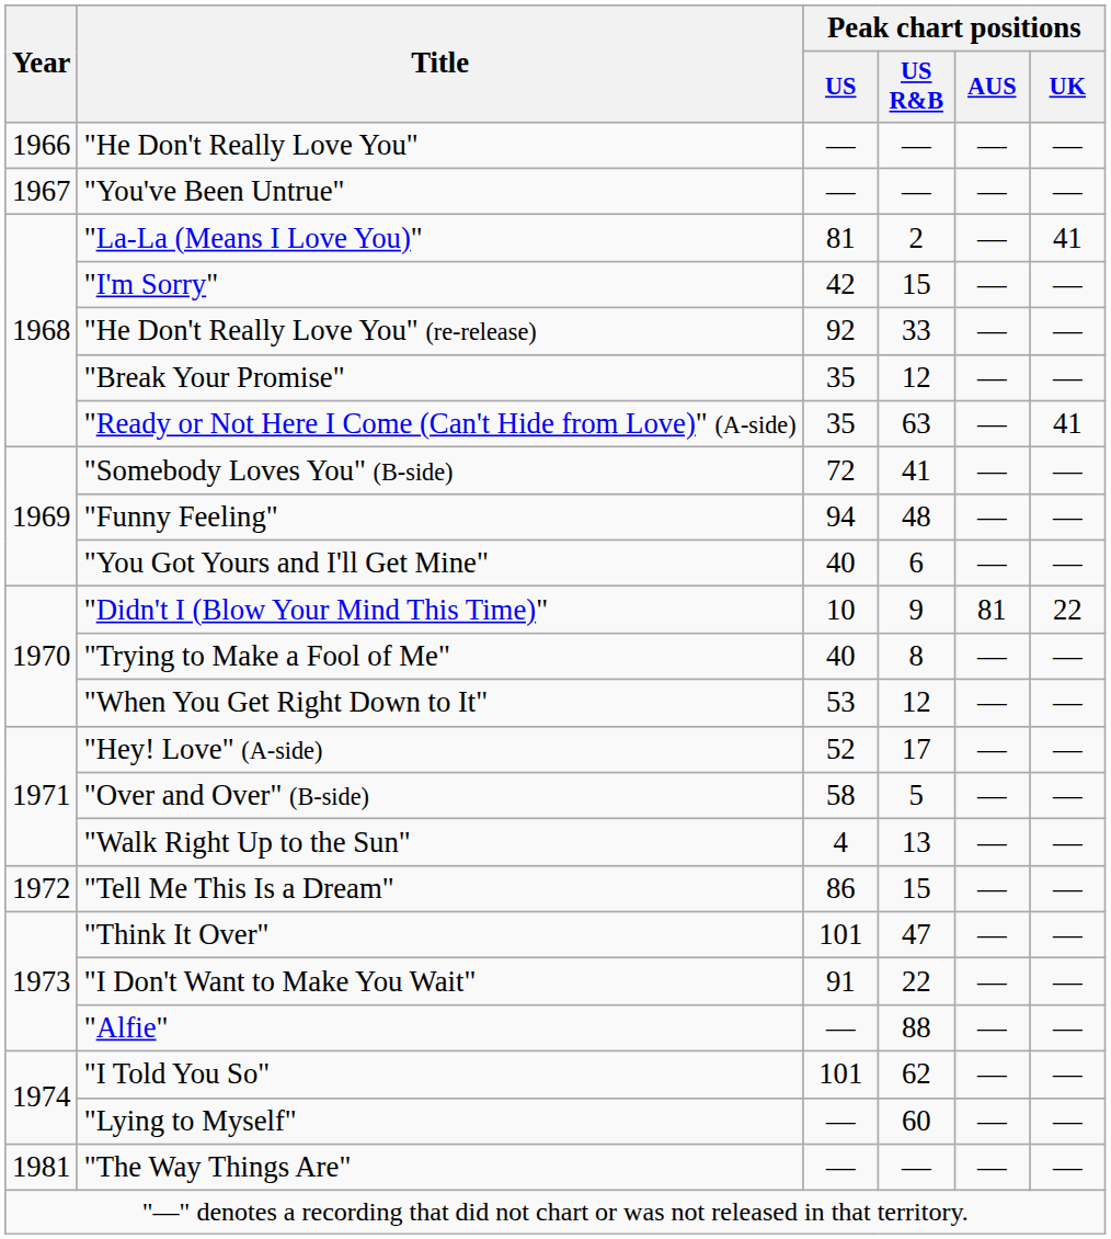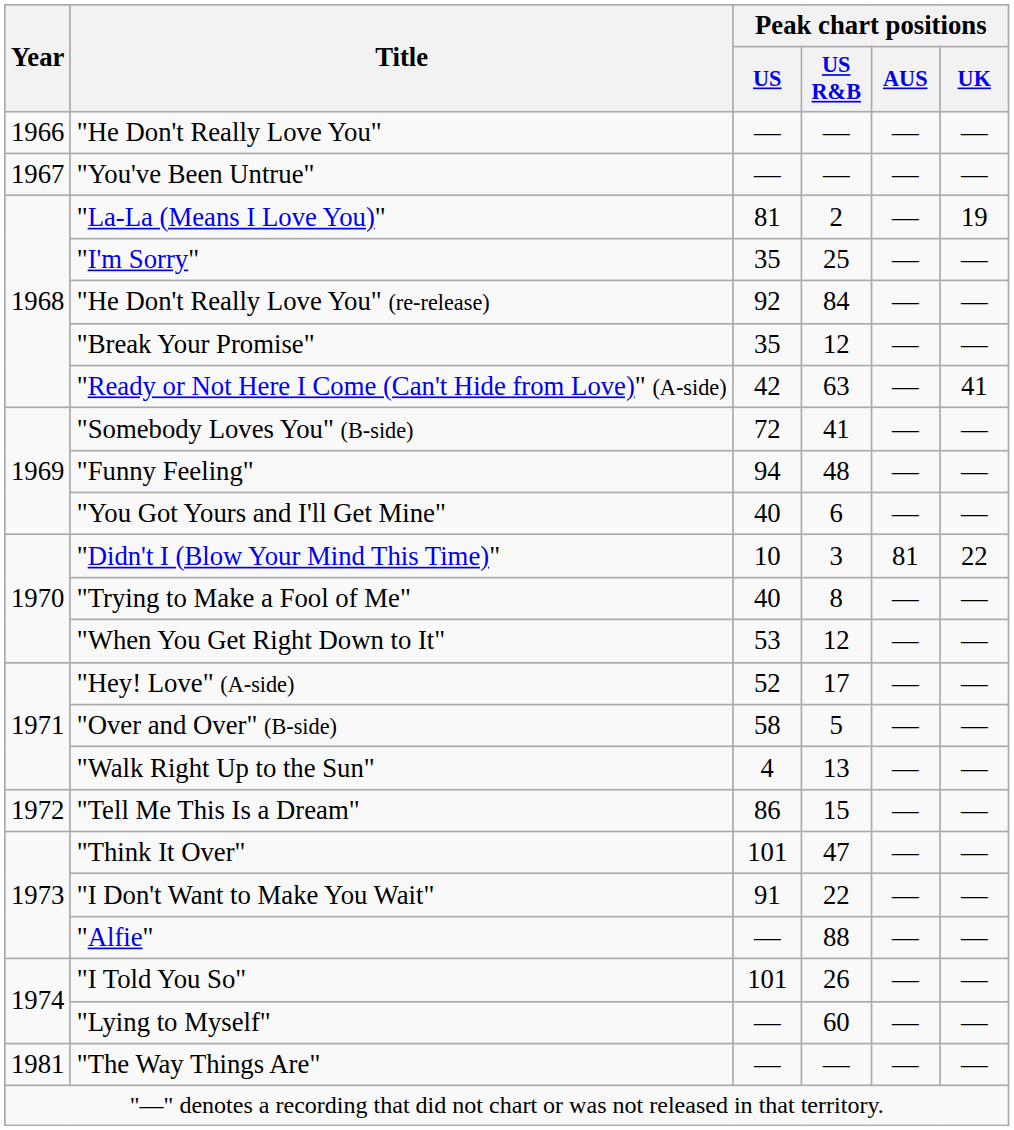 <table class="wikitable" style="text-align:center;">
 <tr>
 <th rowspan="2">Year</th>
 <th rowspan="2">Title</th>
 <th colspan="4">Peak chart positions</th>
 </tr>
 <tr style="font-size:smaller;">
 <th width="35"><a href='#'>US</a><br></th>
 <th width="35"><a href='#'>US<br>R&B</a><br></th>
 <th width="35"><a href='#'>AUS</a><br></th>
 <th width="35"><a href='#'>UK</a><br></th>
 </tr>
 <tr>
 <td>1966</td>
 <td style="text-align:left;">"He Don't Really Love You"</td>
 <td>—</td>
 <td>—</td>
 <td>—</td>
 <td>—</td>
 </tr>
 <tr>
 <td>1967</td>
 <td style="text-align:left;">"You've Been Untrue"</td>
 <td>—</td>
 <td>—</td>
 <td>—</td>
 <td>—</td>
 </tr>
 <tr>
 <td rowspan="5">1968</td>
 <td style="text-align:left;">"<a href='#'>La-La (Means I Love You)</a>"</td>
 <td>81</td>
 <td>2</td>
 <td>—</td>
-<td>41</td>
+<td>19</td>
 </tr>
 <tr>
 <td style="text-align:left;">"<a href='#'>I'm Sorry</a>"</td>
-<td>42</td>
-<td>15</td>
+<td>35</td>
+<td>25</td>
 <td>—</td>
 <td>—</td>
 </tr>
 <tr>
 <td style="text-align:left;">"He Don't Really Love You" <small>(re-release)</small></td>
 <td>92</td>
-<td>33</td>
+<td>84</td>
 <td>—</td>
 <td>—</td>
 </tr>
 <tr>
 <td style="text-align:left;">"Break Your Promise"</td>
 <td>35</td>
 <td>12</td>
 <td>—</td>
 <td>—</td>
 </tr>
 <tr>
 <td style="text-align:left;">"<a href='#'>Ready or Not Here I Come (Can't Hide from Love)</a>" <small>(A-side)</small></td>
-<td>35</td>
+<td>42</td>
 <td>63</td>
 <td>—</td>
 <td>41</td>
 </tr>
 <tr>
 <td rowspan="3">1969</td>
 <td style="text-align:left;">"Somebody Loves You" <small>(B-side)</small></td>
 <td>72</td>
 <td>41</td>
 <td>—</td>
 <td>—</td>
 </tr>
 <tr>
 <td style="text-align:left;">"Funny Feeling"</td>
 <td>94</td>
 <td>48</td>
 <td>—</td>
 <td>—</td>
 </tr>
 <tr>
 <td style="text-align:left;">"You Got Yours and I'll Get Mine"</td>
 <td>40</td>
 <td>6</td>
 <td>—</td>
 <td>—</td>
 </tr>
 <tr>
 <td rowspan="3">1970</td>
 <td style="text-align:left;">"<a href='#'>Didn't I (Blow Your Mind This Time)</a>"</td>
 <td>10</td>
-<td>9</td>
+<td>3</td>
 <td>81</td>
 <td>22</td>
 </tr>
 <tr>
 <td style="text-align:left;">"Trying to Make a Fool of Me"</td>
 <td>40</td>
 <td>8</td>
 <td>—</td>
 <td>—</td>
 </tr>
 <tr>
 <td style="text-align:left;">"When You Get Right Down to It"</td>
 <td>53</td>
 <td>12</td>
 <td>—</td>
 <td>—</td>
 </tr>
 <tr>
 <td rowspan="3">1971</td>
 <td style="text-align:left;">"Hey! Love" <small>(A-side)</small></td>
 <td>52</td>
 <td>17</td>
 <td>—</td>
 <td>—</td>
 </tr>
 <tr>
 <td style="text-align:left;">"Over and Over" <small>(B-side)</small></td>
 <td>58</td>
 <td>5</td>
 <td>—</td>
 <td>—</td>
 </tr>
 <tr>
 <td style="text-align:left;">"Walk Right Up to the Sun"</td>
 <td>4</td>
 <td>13</td>
 <td>—</td>
 <td>—</td>
 </tr>
 <tr>
 <td>1972</td>
 <td style="text-align:left;">"Tell Me This Is a Dream"</td>
 <td>86</td>
 <td>15</td>
 <td>—</td>
 <td>—</td>
 </tr>
 <tr>
 <td rowspan="3">1973</td>
 <td style="text-align:left;">"Think It Over"</td>
 <td>101</td>
 <td>47</td>
 <td>—</td>
 <td>—</td>
 </tr>
 <tr>
 <td style="text-align:left;">"I Don't Want to Make You Wait"</td>
 <td>91</td>
 <td>22</td>
 <td>—</td>
 <td>—</td>
 </tr>
 <tr>
 <td style="text-align:left;">"<a href='#'>Alfie</a>"</td>
 <td>—</td>
 <td>88</td>
 <td>—</td>
 <td>—</td>
 </tr>
 <tr>
 <td rowspan="2">1974</td>
 <td style="text-align:left;">"I Told You So"</td>
 <td>101</td>
-<td>62</td>
+<td>26</td>
 <td>—</td>
 <td>—</td>
 </tr>
 <tr>
 <td style="text-align:left;">"Lying to Myself"</td>
 <td>—</td>
 <td>60</td>
 <td>—</td>
 <td>—</td>
 </tr>
 <tr>
 <td rowspan="1">1981</td>
 <td style="text-align:left;">"The Way Things Are"</td>
 <td>—</td>
 <td>—</td>
 <td>—</td>
 <td>—</td>
 </tr>
 <tr>
 <td colspan="15" style="font-size:90%">"—" denotes a recording that did not chart or was not released in that territory.</td>
 </tr>
 </table>
